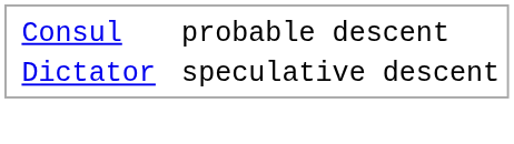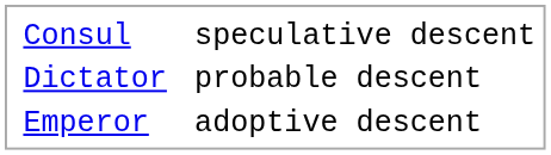 <table style="border-spacing: 2px; border: 1px solid darkgray;">
 <tr>
 </tr>
 <tr>
 <td></td>
 <td><a href='#'>Consul</a></td>
 <td></td>
 <td></td>
-<td>probable descent</td>
+<td>speculative descent</td>
 </tr>
 <tr>
 <td></td>
 <td><a href='#'>Dictator</a></td>
 <td></td>
 <td></td>
-<td>speculative descent</td>
+<td>probable descent</td>
+</tr>
+<tr>
+<td></td>
+<td><a href='#'>Emperor</a></td>
+<td></td>
+<td></td>
+<td>adoptive descent</td>
 </tr>
 </table>
